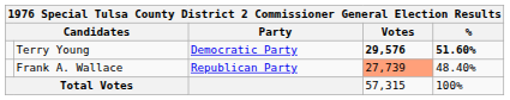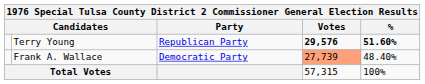 <table class="wikitable">
 <tr>
 <th colspan="5"><strong>1976 Special Tulsa County District 2 Commissioner General  Election Results</strong></th>
 </tr>
 <tr>
 <th colspan="2">Candidates</th>
 <th>Party</th>
 <th>Votes</th>
 <th>%</th>
 </tr>
 <tr>
 <td></td>
 <td>Terry Young</td>
-<td><a href='#'>Democratic Party</a></td>
+<td><a href='#'>Republican Party</a></td>
 <td><strong>29,576</strong></td>
 <td><strong>51.60%</strong></td>
 </tr>
 <tr>
 <td></td>
 <td>Frank A. Wallace</td>
-<td><a href='#'>Republican Party</a></td>
+<td><a href='#'>Democratic Party</a></td>
 <td style="background: lightsalmon;">27,739</td>
 <td>48.40%</td>
 </tr>
 <tr>
 <th colspan="2"><strong>Total Votes</strong></th>
 <th></th>
 <td>57,315</td>
 <td>100%</td>
 </tr>
 </table>
